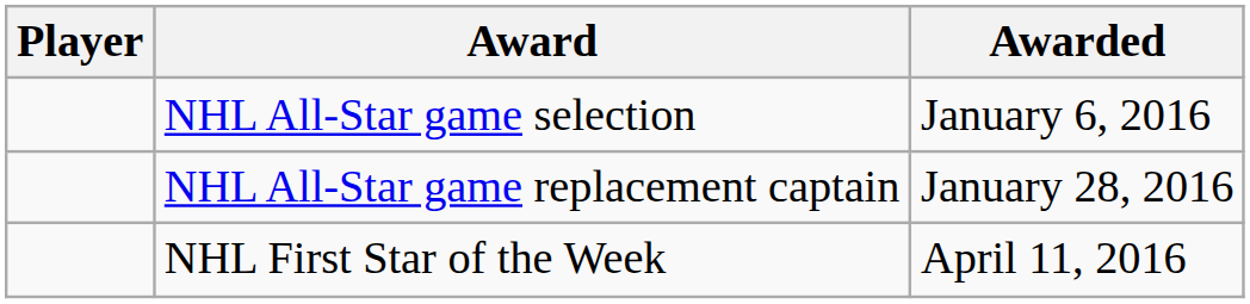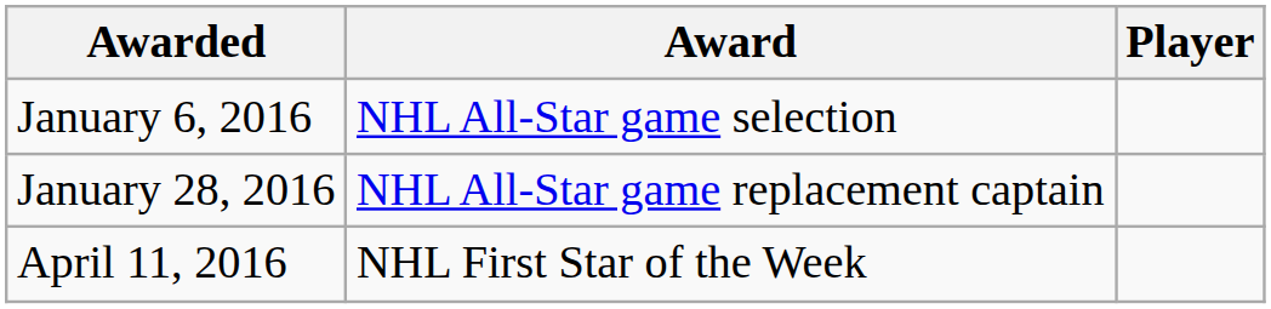 <table class="wikitable">
 <tr>
+<th scope="col" data-sort-type="date">Awarded</th>
+<th scope="col">Award</th>
 <th scope="col">Player</th>
-<th scope="col">Award</th>
-<th scope="col" data-sort-type="date">Awarded</th>
 </tr>
 <tr>
+<td>January 6, 2016</td>
+<td><a href='#'>NHL All-Star game</a> selection</td>
 <td></td>
-<td><a href='#'>NHL All-Star game</a> selection</td>
-<td>January 6, 2016</td>
 </tr>
 <tr>
+<td>January 28, 2016</td>
+<td><a href='#'>NHL All-Star game</a> replacement captain</td>
 <td></td>
-<td><a href='#'>NHL All-Star game</a> replacement captain</td>
-<td>January 28, 2016</td>
 </tr>
 <tr>
+<td>April 11, 2016</td>
+<td>NHL First Star of the Week</td>
 <td></td>
-<td>NHL First Star of the Week</td>
-<td>April 11, 2016</td>
 </tr>
 </table>
